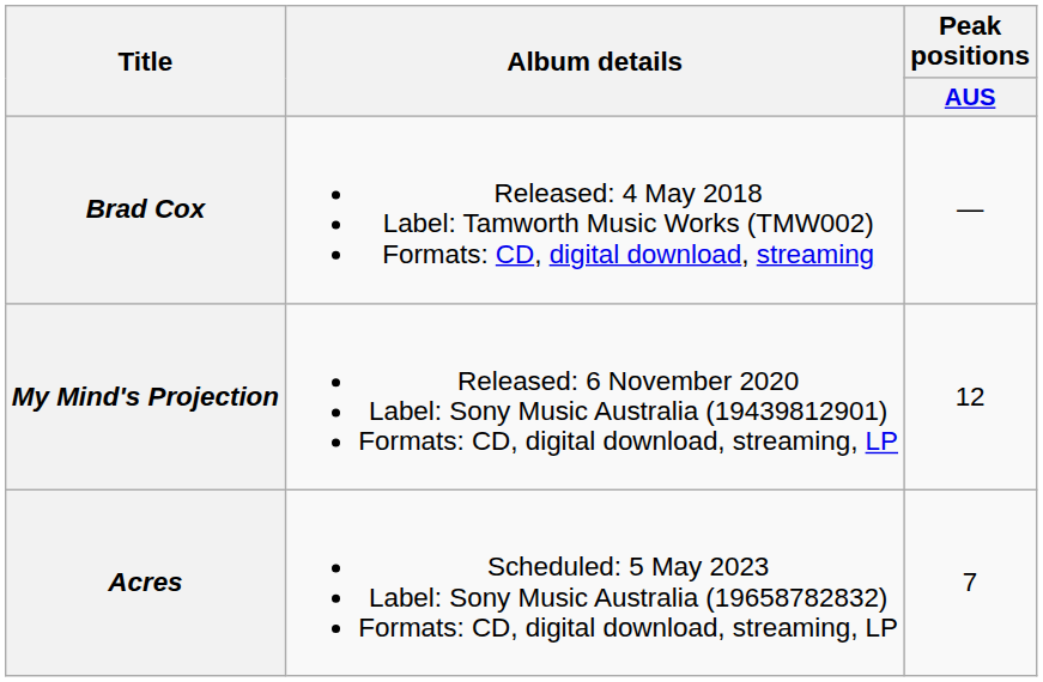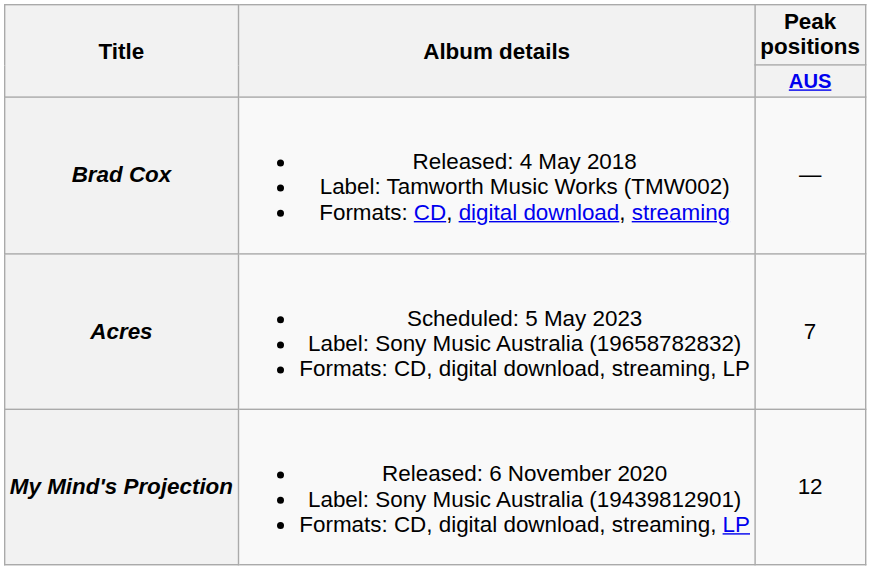 <table class="wikitable plainrowheaders" style="text-align:center;">
 <tr>
 <th scope="col" rowspan="2">Title</th>
 <th scope="col" rowspan="2">Album details</th>
 <th scope="col" colspan="1">Peak positions</th>
 </tr>
 <tr>
 <th scope="col" style="width:3em;font-size:90%;"><a href='#'>AUS</a><br></th>
 </tr>
 <tr>
 <th scope="row"><em>Brad Cox</em></th>
 <td><br><ul><li>Released: 4 May 2018</li><li>Label: Tamworth Music Works (TMW002)</li><li>Formats: <a href='#'>CD</a>, <a href='#'>digital download</a>, <a href='#'>streaming</a></li></ul></td>
 <td>—</td>
 </tr>
 <tr>
+<th scope="row"><em>Acres</em></th>
+<td><br><ul><li>Scheduled: 5 May 2023</li><li>Label: Sony Music Australia (19658782832)</li><li>Formats: CD, digital download, streaming, LP</li></ul></td>
+<td>7<br></td>
+</tr>
+<tr>
 <th scope="row"><em>My Mind's Projection</em></th>
 <td><br><ul><li>Released: 6 November 2020</li><li>Label: Sony Music Australia (19439812901)</li><li>Formats: CD, digital download, streaming, <a href='#'>LP</a></li></ul></td>
 <td>12</td>
 </tr>
-<tr>
-<th scope="row"><em>Acres</em></th>
-<td><br><ul><li>Scheduled: 5 May 2023</li><li>Label: Sony Music Australia (19658782832)</li><li>Formats: CD, digital download, streaming, LP</li></ul></td>
-<td>7<br></td>
-</tr>
 </table>
